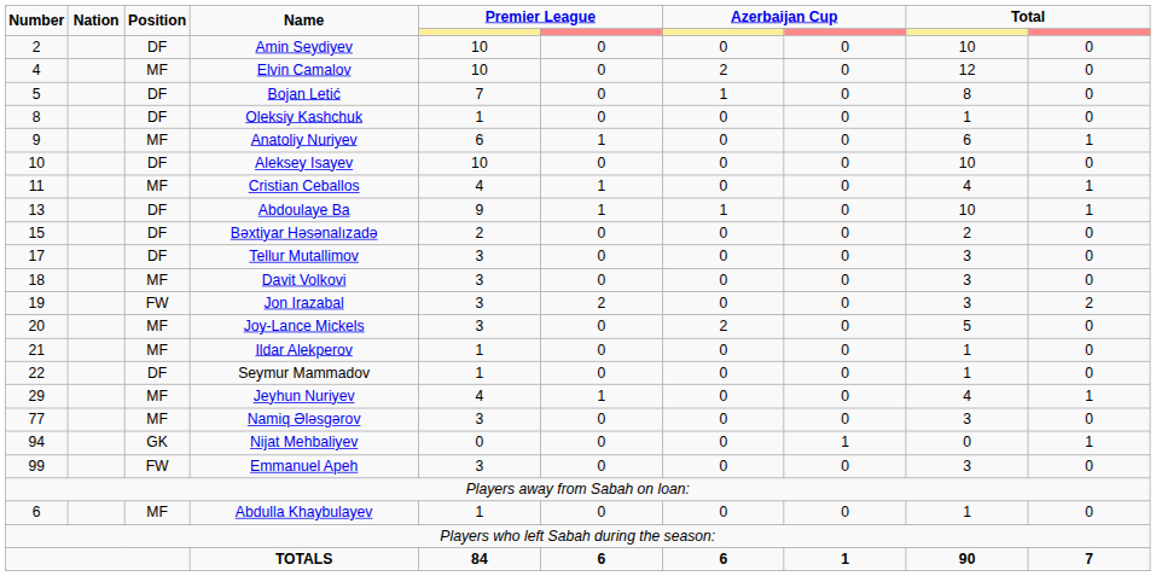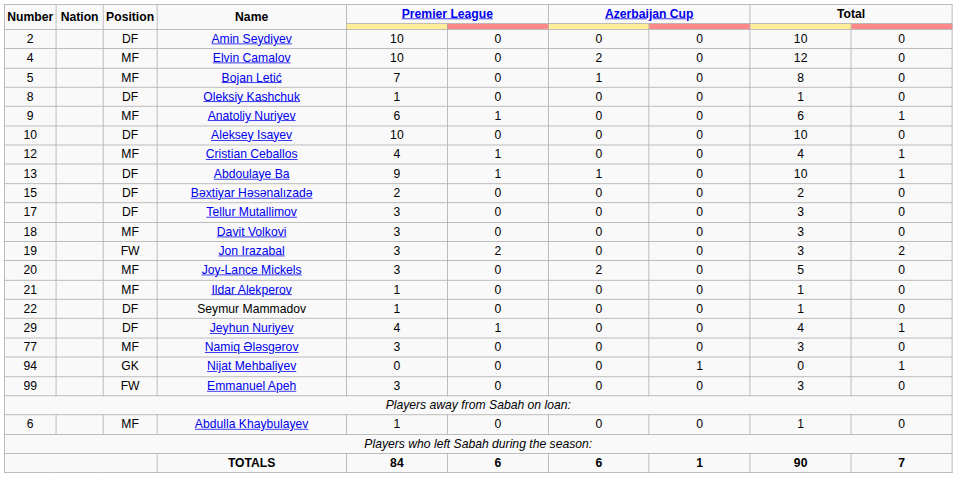 <table class="wikitable" style="text-align:center;">
 <tr>
 <td rowspan="2"  style="width:5%; text-align:center;"><strong>Number</strong></td>
 <td rowspan="2"  style="width:5%; text-align:center;"><strong>Nation</strong></td>
 <td rowspan="2"  style="width:5%; text-align:center;"><strong>Position</strong></td>
 <td rowspan="2"  style="width:20%; text-align:center;"><strong>Name</strong></td>
 <td colspan="2" style="text-align:center;"><strong><a href='#'>Premier League</a></strong></td>
 <td colspan="2" style="text-align:center;"><strong><a href='#'>Azerbaijan Cup</a></strong></td>
 <td colspan="2" style="text-align:center;"><strong>Total</strong></td>
 </tr>
 <tr>
 <th style="width:60px; background:#fe9;"></th>
 <th style="width:60px; background:#ff8888;"></th>
 <th style="width:60px; background:#fe9;"></th>
 <th style="width:60px; background:#ff8888;"></th>
 <th style="width:60px; background:#fe9;"></th>
 <th style="width:60px; background:#ff8888;"></th>
 </tr>
 <tr>
 <td>2</td>
 <td></td>
 <td>DF</td>
 <td><a href='#'>Amin Seydiyev</a></td>
 <td>10</td>
 <td>0</td>
 <td>0</td>
 <td>0</td>
 <td>10</td>
 <td>0</td>
 </tr>
 <tr>
 <td>4</td>
 <td></td>
 <td>MF</td>
 <td><a href='#'>Elvin Camalov</a></td>
 <td>10</td>
 <td>0</td>
 <td>2</td>
 <td>0</td>
 <td>12</td>
 <td>0</td>
 </tr>
 <tr>
 <td>5</td>
 <td></td>
-<td>DF</td>
+<td>MF</td>
 <td><a href='#'>Bojan Letić</a></td>
 <td>7</td>
 <td>0</td>
 <td>1</td>
 <td>0</td>
 <td>8</td>
 <td>0</td>
 </tr>
 <tr>
 <td>8</td>
 <td></td>
 <td>DF</td>
 <td><a href='#'>Oleksiy Kashchuk</a></td>
 <td>1</td>
 <td>0</td>
 <td>0</td>
 <td>0</td>
 <td>1</td>
 <td>0</td>
 </tr>
 <tr>
 <td>9</td>
 <td></td>
 <td>MF</td>
 <td><a href='#'>Anatoliy Nuriyev</a></td>
 <td>6</td>
 <td>1</td>
 <td>0</td>
 <td>0</td>
 <td>6</td>
 <td>1</td>
 </tr>
 <tr>
 <td>10</td>
 <td></td>
 <td>DF</td>
 <td><a href='#'>Aleksey Isayev</a></td>
 <td>10</td>
 <td>0</td>
 <td>0</td>
 <td>0</td>
 <td>10</td>
 <td>0</td>
 </tr>
 <tr>
-<td>11</td>
+<td>12</td>
 <td></td>
 <td>MF</td>
 <td><a href='#'>Cristian Ceballos</a></td>
 <td>4</td>
 <td>1</td>
 <td>0</td>
 <td>0</td>
 <td>4</td>
 <td>1</td>
 </tr>
 <tr>
 <td>13</td>
 <td></td>
 <td>DF</td>
 <td><a href='#'>Abdoulaye Ba</a></td>
 <td>9</td>
 <td>1</td>
 <td>1</td>
 <td>0</td>
 <td>10</td>
 <td>1</td>
 </tr>
 <tr>
 <td>15</td>
 <td></td>
 <td>DF</td>
 <td><a href='#'>Bəxtiyar Həsənalızadə</a></td>
 <td>2</td>
 <td>0</td>
 <td>0</td>
 <td>0</td>
 <td>2</td>
 <td>0</td>
 </tr>
 <tr>
 <td>17</td>
 <td></td>
 <td>DF</td>
 <td><a href='#'>Tellur Mutallimov</a></td>
 <td>3</td>
 <td>0</td>
 <td>0</td>
 <td>0</td>
 <td>3</td>
 <td>0</td>
 </tr>
 <tr>
 <td>18</td>
 <td></td>
 <td>MF</td>
 <td><a href='#'>Davit Volkovi</a></td>
 <td>3</td>
 <td>0</td>
 <td>0</td>
 <td>0</td>
 <td>3</td>
 <td>0</td>
 </tr>
 <tr>
 <td>19</td>
 <td></td>
 <td>FW</td>
 <td><a href='#'>Jon Irazabal</a></td>
 <td>3</td>
 <td>2</td>
 <td>0</td>
 <td>0</td>
 <td>3</td>
 <td>2</td>
 </tr>
 <tr>
 <td>20</td>
 <td></td>
 <td>MF</td>
 <td><a href='#'>Joy-Lance Mickels</a></td>
 <td>3</td>
 <td>0</td>
 <td>2</td>
 <td>0</td>
 <td>5</td>
 <td>0</td>
 </tr>
 <tr>
 <td>21</td>
 <td></td>
 <td>MF</td>
 <td><a href='#'>Ildar Alekperov</a></td>
 <td>1</td>
 <td>0</td>
 <td>0</td>
 <td>0</td>
 <td>1</td>
 <td>0</td>
 </tr>
 <tr>
 <td>22</td>
 <td></td>
 <td>DF</td>
 <td>Seymur Mammadov</td>
 <td>1</td>
 <td>0</td>
 <td>0</td>
 <td>0</td>
 <td>1</td>
 <td>0</td>
 </tr>
 <tr>
 <td>29</td>
 <td></td>
-<td>MF</td>
+<td>DF</td>
 <td><a href='#'>Jeyhun Nuriyev</a></td>
 <td>4</td>
 <td>1</td>
 <td>0</td>
 <td>0</td>
 <td>4</td>
 <td>1</td>
 </tr>
 <tr>
 <td>77</td>
 <td></td>
 <td>MF</td>
 <td><a href='#'>Namiq Ələsgərov</a></td>
 <td>3</td>
 <td>0</td>
 <td>0</td>
 <td>0</td>
 <td>3</td>
 <td>0</td>
 </tr>
 <tr>
 <td>94</td>
 <td></td>
 <td>GK</td>
 <td><a href='#'>Nijat Mehbaliyev</a></td>
 <td>0</td>
 <td>0</td>
 <td>0</td>
 <td>1</td>
 <td>0</td>
 <td>1</td>
 </tr>
 <tr>
 <td>99</td>
 <td></td>
 <td>FW</td>
 <td><a href='#'>Emmanuel Apeh</a></td>
 <td>3</td>
 <td>0</td>
 <td>0</td>
 <td>0</td>
 <td>3</td>
 <td>0</td>
 </tr>
 <tr>
 <td colspan="14"><em>Players away from Sabah on loan:</em></td>
 </tr>
 <tr>
 <td>6</td>
 <td></td>
 <td>MF</td>
 <td><a href='#'>Abdulla Khaybulayev</a></td>
 <td>1</td>
 <td>0</td>
 <td>0</td>
 <td>0</td>
 <td>1</td>
 <td>0</td>
 </tr>
 <tr>
 <td colspan="14"><em>Players who left Sabah during the season:</em></td>
 </tr>
 <tr>
 <td colspan="3"></td>
 <td><strong>TOTALS</strong></td>
 <td><strong>84</strong></td>
 <td><strong>6</strong></td>
 <td><strong>6</strong></td>
 <td><strong>1</strong></td>
 <td><strong>90</strong></td>
 <td><strong>7</strong></td>
 </tr>
 </table>
